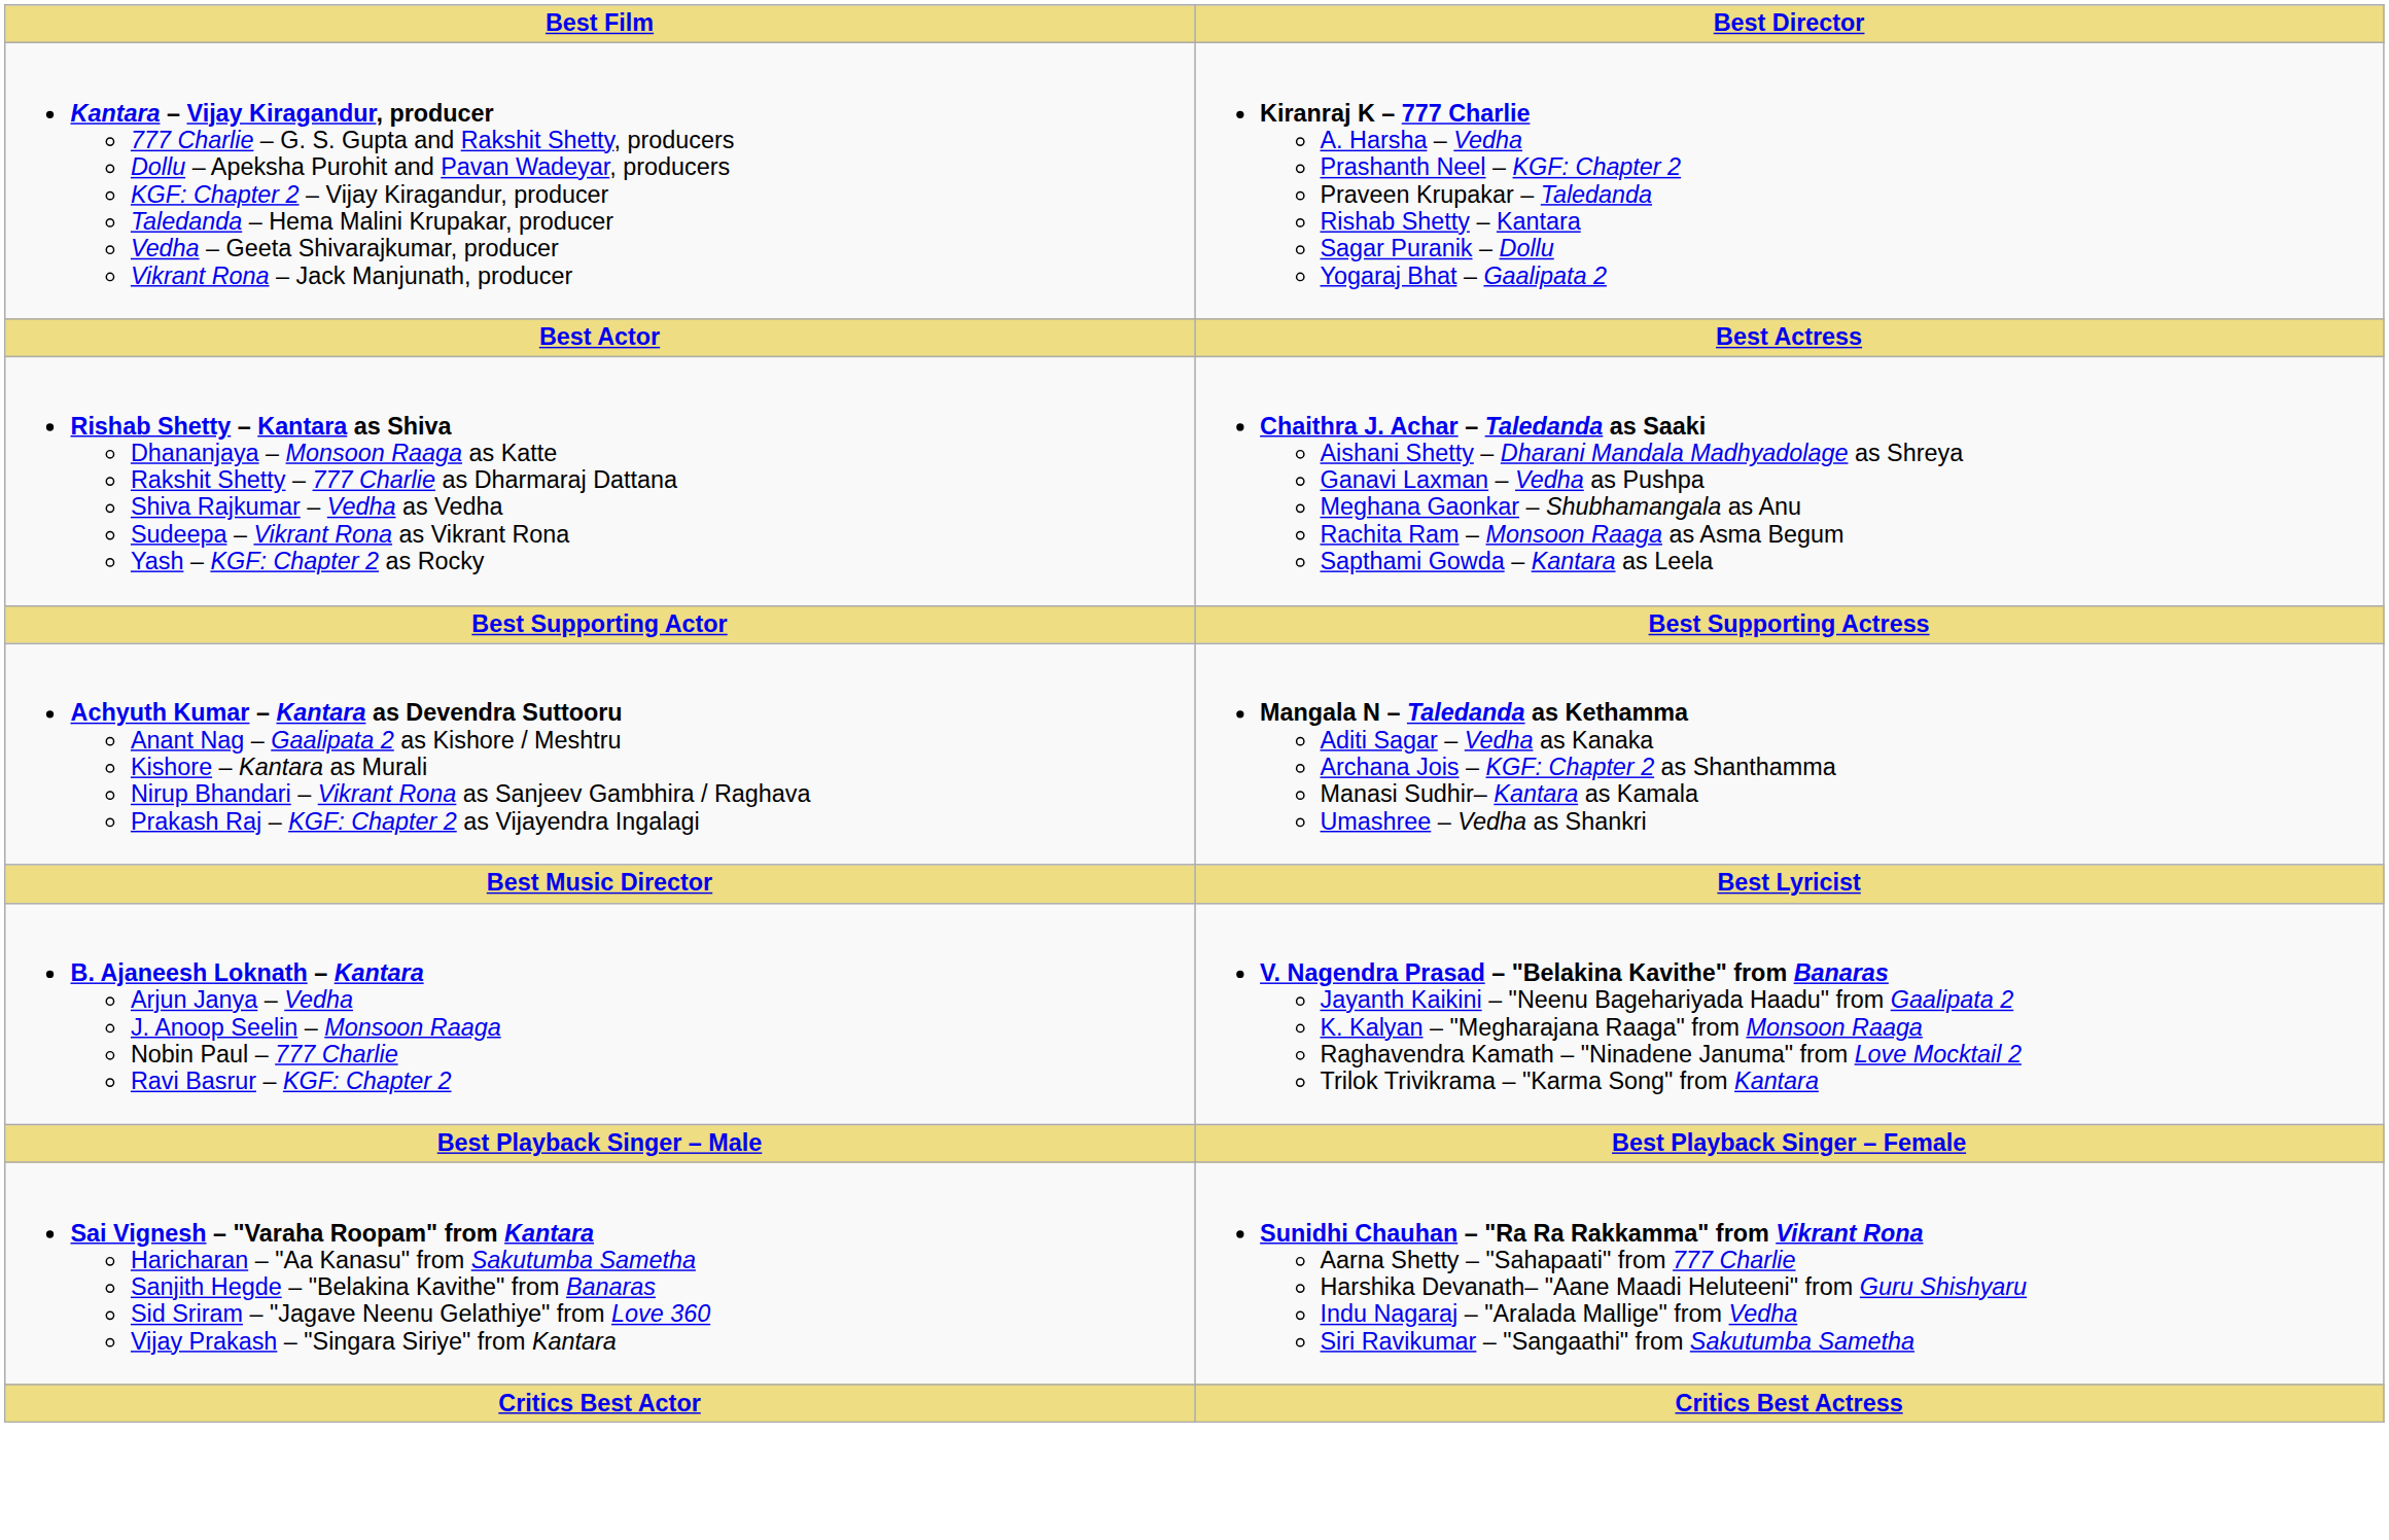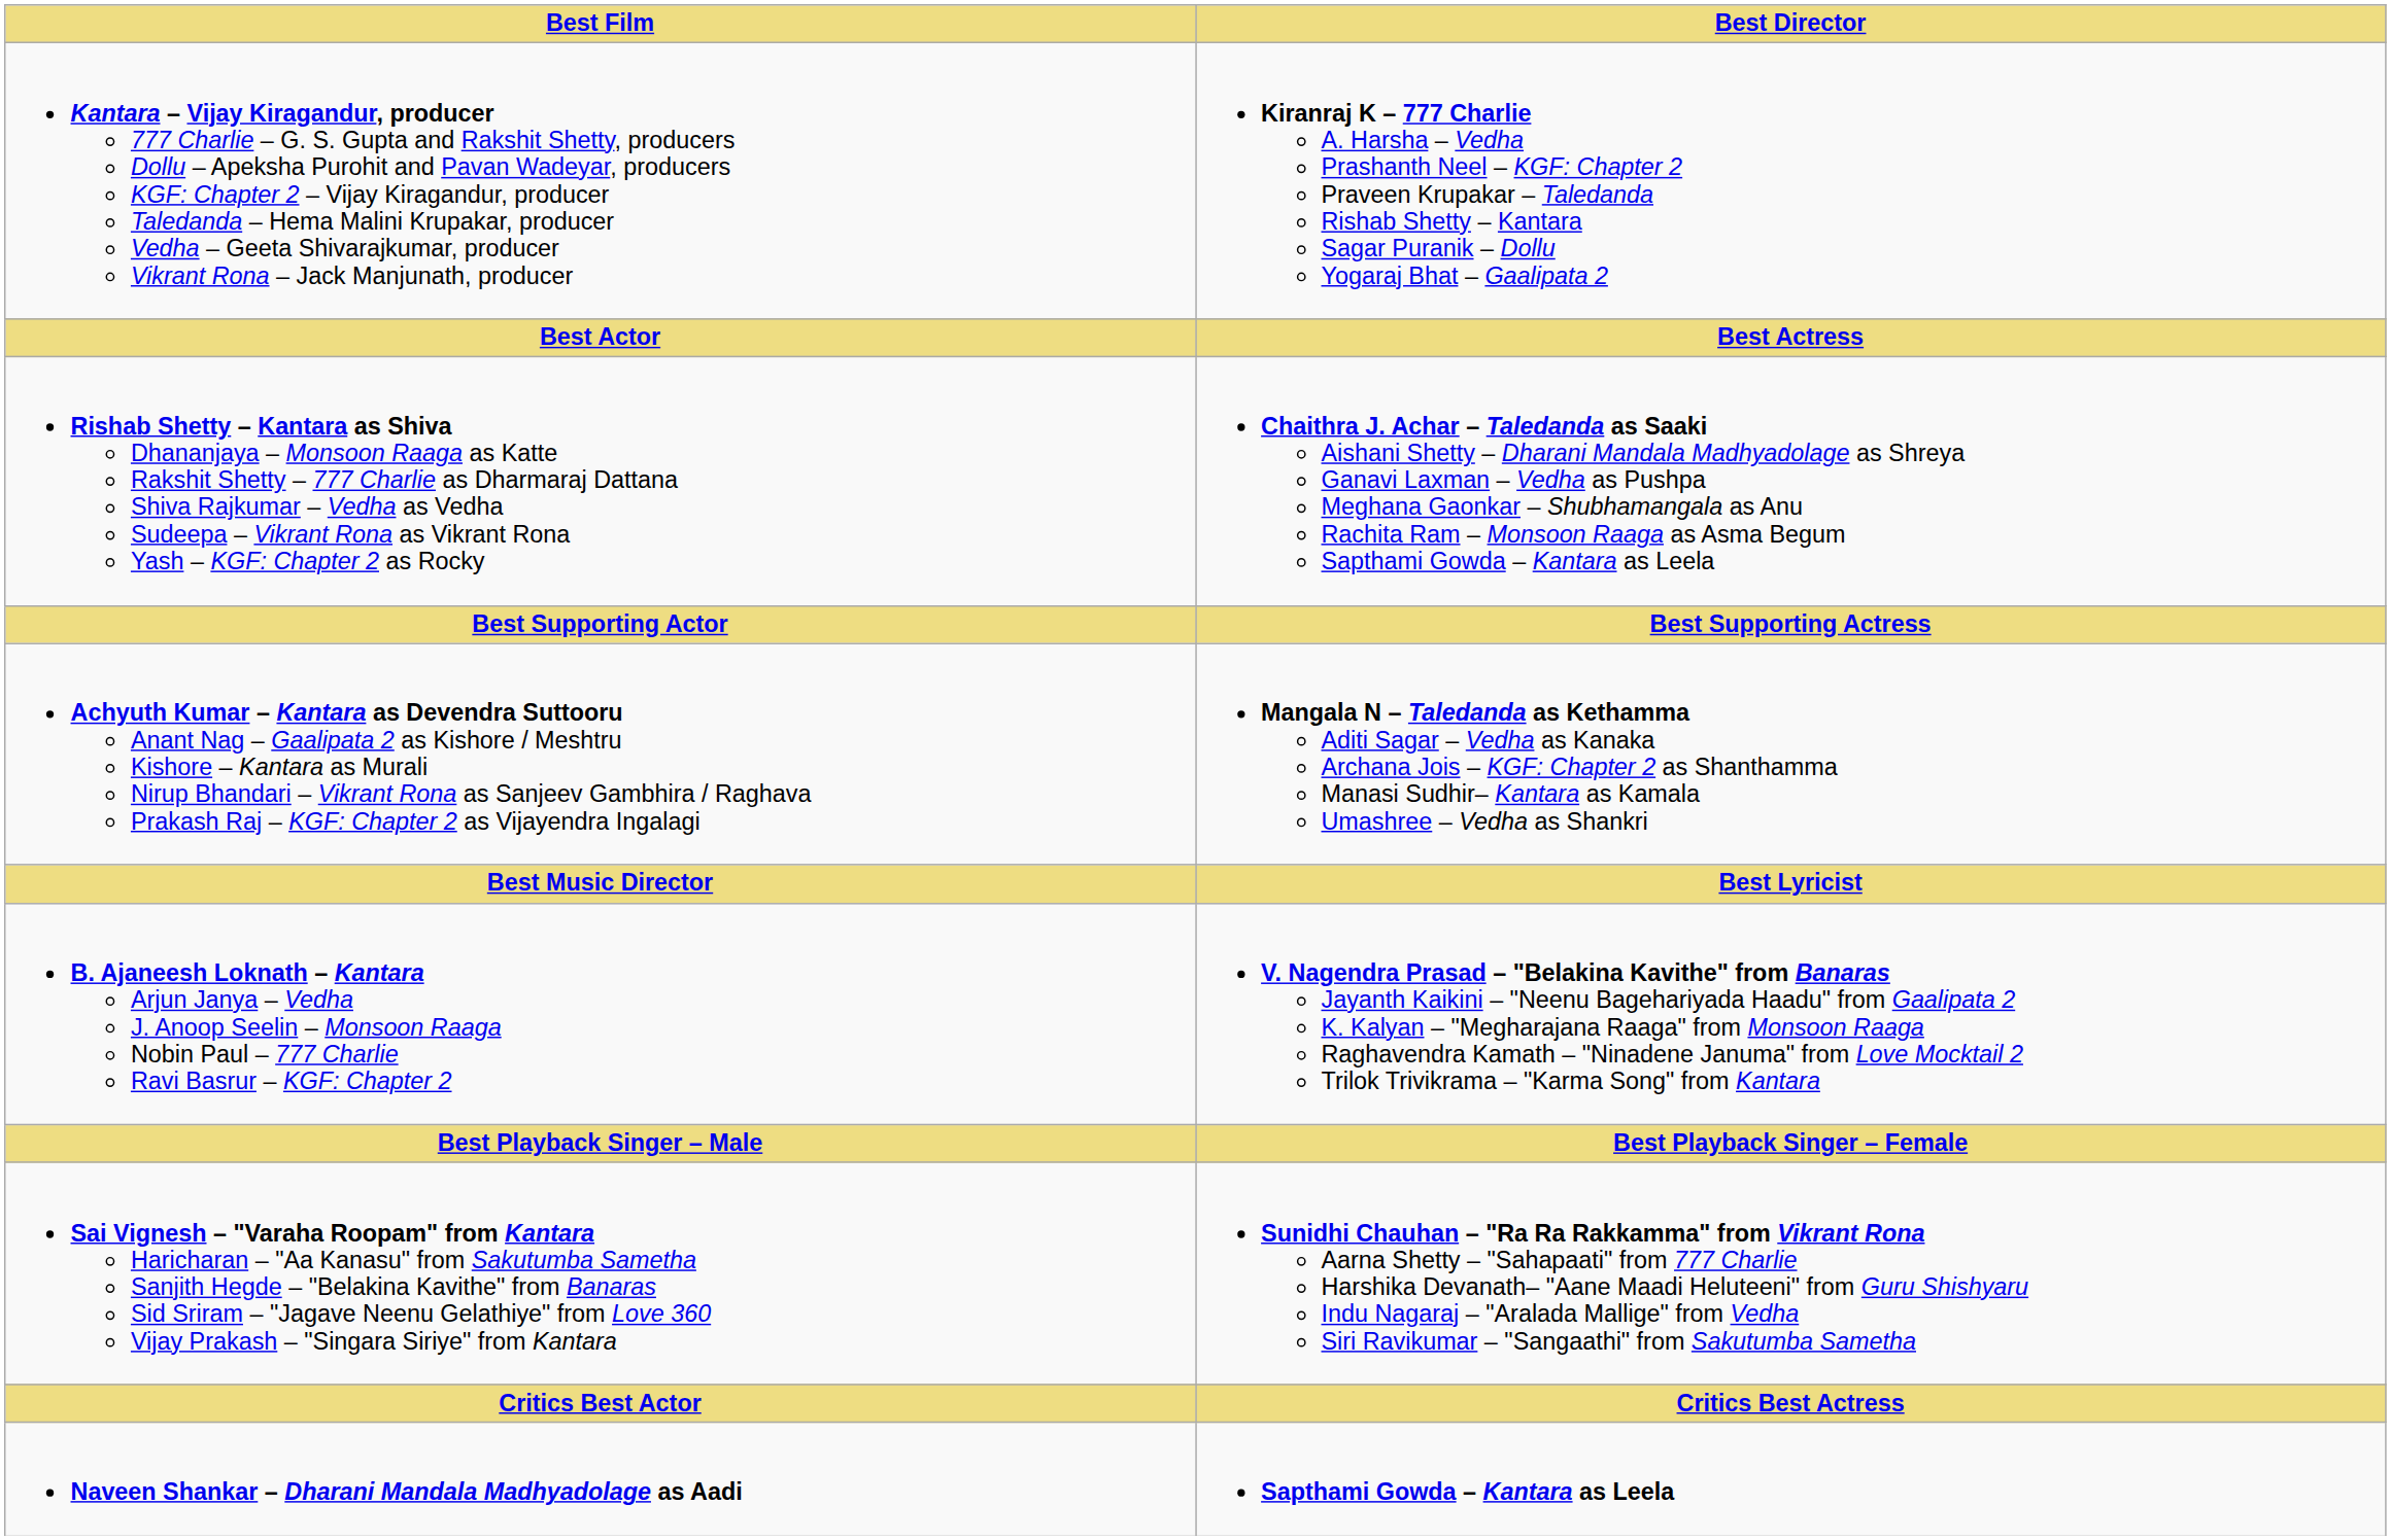 <table class="wikitable" width=100% |>
 <tr>
 <th ! style="background:#eedd82; text-align:center; width:50%;"><a href='#'>Best Film</a></th>
 <th ! style="background:#eedd82; text-align:center; width:50%;"><a href='#'>Best Director</a></th>
 </tr>
 <tr>
 <td valign="top"><br><ul><li><a href='#'><strong><em>Kantara</em></strong></a> <strong>– <a href='#'>Vijay Kiragandur</a>, producer</strong><ul><li><em><a href='#'>777 Charlie</a></em> – G. S. Gupta and <a href='#'>Rakshit Shetty</a>, producers</li><li><a href='#'><em>Dollu</em></a> – Apeksha Purohit and <a href='#'>Pavan Wadeyar</a>, producers</li><li><em><a href='#'>KGF: Chapter 2</a></em> – Vijay Kiragandur, producer</li><li><a href='#'><em>Taledanda</em></a> – Hema Malini Krupakar, producer</li><li><a href='#'><em>Vedha</em></a> – Geeta Shivarajkumar, producer</li><li><em><a href='#'>Vikrant Rona</a></em> – Jack Manjunath, producer</li></ul></li></ul></td>
 <td valign="top"><br><ul><li><strong>Kiranraj K – <a href='#'>777 Charlie</a></strong><ul><li><a href='#'>A. Harsha</a> – <a href='#'><em>Vedha</em></a></li><li><a href='#'>Prashanth Neel</a> – <em><a href='#'>KGF: Chapter 2</a></em></li><li>Praveen Krupakar – <a href='#'><em>Taledanda</em></a></li><li><a href='#'>Rishab Shetty</a> – <a href='#'>Kantara</a></li><li><a href='#'>Sagar Puranik</a> – <a href='#'><em>Dollu</em></a></li><li><a href='#'>Yogaraj Bhat</a> – <em><a href='#'>Gaalipata 2</a></em></li></ul></li></ul></td>
 </tr>
 <tr>
 <th ! style="background:#eedd82; text-align:center;"><a href='#'>Best Actor</a></th>
 <th ! style="background:#eedd82; text-align:center;"><a href='#'>Best Actress</a></th>
 </tr>
 <tr>
 <td valign="top"><br><ul><li><strong><a href='#'>Rishab Shetty</a></strong> <strong>– <a href='#'>Kantara</a> as Shiva</strong><ul><li><a href='#'>Dhananjaya</a> – <em><a href='#'>Monsoon Raaga</a></em> as Katte</li><li><a href='#'>Rakshit Shetty</a> – <em><a href='#'>777 Charlie</a></em> as Dharmaraj Dattana</li><li><a href='#'>Shiva Rajkumar</a> – <a href='#'><em>Vedha</em></a> as Vedha</li><li><a href='#'>Sudeepa</a> – <em><a href='#'>Vikrant Rona</a></em> as Vikrant Rona</li><li><a href='#'>Yash</a> – <em><a href='#'>KGF: Chapter 2</a></em> as Rocky</li></ul></li></ul></td>
 <td valign="top"><br><ul><li><strong><a href='#'>Chaithra J. Achar</a> – <a href='#'><em>Taledanda</em></a> as Saaki</strong><ul><li><a href='#'>Aishani Shetty</a> – <a href='#'><em>Dharani Mandala Madhyadolage</em></a> as Shreya</li><li><a href='#'>Ganavi Laxman</a> – <a href='#'><em>Vedha</em></a> as Pushpa</li><li><a href='#'>Meghana Gaonkar</a> – <em>Shubhamangala</em> as Anu</li><li><a href='#'>Rachita Ram</a> – <em><a href='#'>Monsoon Raaga</a></em> as Asma Begum</li><li><a href='#'>Sapthami Gowda</a> – <a href='#'><em>Kantara</em></a> as Leela</li></ul></li></ul></td>
 </tr>
 <tr>
 <th ! style="background:#eedd82; text-align:center;"><a href='#'>Best Supporting Actor</a></th>
 <th ! style="background:#eedd82; text-align:center;"><a href='#'>Best Supporting Actress</a></th>
 </tr>
 <tr>
 <td valign="top"><br><ul><li><strong><a href='#'>Achyuth Kumar</a> – <a href='#'><em>Kantara</em></a> as Devendra Suttooru</strong><ul><li><a href='#'>Anant Nag</a> – <em><a href='#'>Gaalipata 2</a></em> as Kishore / Meshtru</li><li><a href='#'>Kishore</a> – <em>Kantara</em> as Murali</li><li><a href='#'>Nirup Bhandari</a> – <em><a href='#'>Vikrant Rona</a></em> as Sanjeev Gambhira / Raghava</li><li><a href='#'>Prakash Raj</a> – <em><a href='#'>KGF: Chapter 2</a></em> as Vijayendra Ingalagi</li></ul></li></ul></td>
 <td valign="top"><br><ul><li><strong>Mangala N – <a href='#'><em>Taledanda</em></a> as Kethamma</strong><ul><li><a href='#'>Aditi Sagar</a> – <a href='#'><em>Vedha</em></a> as Kanaka</li><li><a href='#'>Archana Jois</a> – <em><a href='#'>KGF: Chapter 2</a></em> as Shanthamma</li><li>Manasi Sudhir– <a href='#'><em>Kantara</em></a> as Kamala</li><li><a href='#'>Umashree</a> – <em>Vedha</em> as Shankri</li></ul></li></ul></td>
 </tr>
 <tr>
 <th ! style="background:#eedd82; text-align:center;"><a href='#'>Best Music Director</a></th>
 <th ! style="background:#eedd82; text-align:center;"><a href='#'>Best Lyricist</a></th>
 </tr>
 <tr>
 <td valign="top"><br><ul><li><strong><a href='#'>B. Ajaneesh Loknath</a> – <a href='#'><em>Kantara</em></a></strong><ul><li><a href='#'>Arjun Janya</a> – <a href='#'><em>Vedha</em></a></li><li><a href='#'>J. Anoop Seelin</a> – <em><a href='#'>Monsoon Raaga</a></em></li><li>Nobin Paul – <a href='#'><em>777 Charlie</em></a></li><li><a href='#'>Ravi Basrur</a> – <em><a href='#'>KGF: Chapter 2</a></em></li></ul></li></ul></td>
 <td valign="top"><br><ul><li><strong><a href='#'>V. Nagendra Prasad</a> – "Belakina Kavithe" from <a href='#'><em>Banaras</em></a></strong><ul><li><a href='#'>Jayanth Kaikini</a> – "Neenu Bagehariyada Haadu" from <em><a href='#'>Gaalipata 2</a></em></li><li><a href='#'>K. Kalyan</a> – "Megharajana Raaga" from <em><a href='#'>Monsoon Raaga</a></em></li><li>Raghavendra Kamath – "Ninadene Januma" from <em><a href='#'>Love Mocktail 2</a></em></li><li>Trilok Trivikrama – "Karma Song" from <a href='#'><em>Kantara</em></a></li></ul></li></ul></td>
 </tr>
 <tr>
 <th ! style="background:#eedd82; text-align:center;"><a href='#'>Best Playback Singer – Male</a></th>
 <th ! style="background:#eedd82; text-align:center;"><a href='#'>Best Playback Singer – Female</a></th>
 </tr>
 <tr>
 <td valign="top"><br><ul><li><strong><a href='#'>Sai Vignesh</a> – "Varaha Roopam" from <a href='#'><em>Kantara</em></a></strong><ul><li><a href='#'>Haricharan</a> – "Aa Kanasu" from <em><a href='#'>Sakutumba Sametha</a></em></li><li><a href='#'>Sanjith Hegde</a> – "Belakina Kavithe" from <a href='#'><em>Banaras</em></a></li><li><a href='#'>Sid Sriram</a> – "Jagave Neenu Gelathiye" from <em><a href='#'>Love 360</a></em></li><li><a href='#'>Vijay Prakash</a> – "Singara Siriye" from <em>Kantara</em></li></ul></li></ul></td>
 <td valign="top"><br><ul><li><strong><a href='#'>Sunidhi Chauhan</a> – "Ra Ra Rakkamma" from <a href='#'><em>Vikrant Rona</em></a></strong><ul><li>Aarna Shetty – "Sahapaati" from <a href='#'><em>777 Charlie</em></a></li><li>Harshika Devanath– "Aane Maadi Heluteeni" from <a href='#'><em>Guru Shishyaru</em></a></li><li><a href='#'>Indu Nagaraj</a> – "Aralada Mallige" from <a href='#'><em>Vedha</em></a></li><li><a href='#'>Siri Ravikumar</a> – "Sangaathi" from <em><a href='#'>Sakutumba Sametha</a></em></li></ul></li></ul></td>
 </tr>
 <tr>
 <th ! style="background:#eedd82; text-align:center;"><a href='#'>Critics Best Actor</a></th>
 <th ! style="background:#eedd82; text-align:center;"><a href='#'><strong>Critics Best Actress</strong></a></th>
 </tr>
+<tr>
+<td><br><ul><li><strong><a href='#'>Naveen Shankar</a> – <a href='#'><em>Dharani Mandala Madhyadolage</em></a> as Aadi</strong></li></ul></td>
+<td><br><ul><li><strong><a href='#'>Sapthami Gowda</a></strong> <strong>– <a href='#'><em>Kantara</em></a> as Leela</strong></li></ul></td>
+</tr>
 </table>
